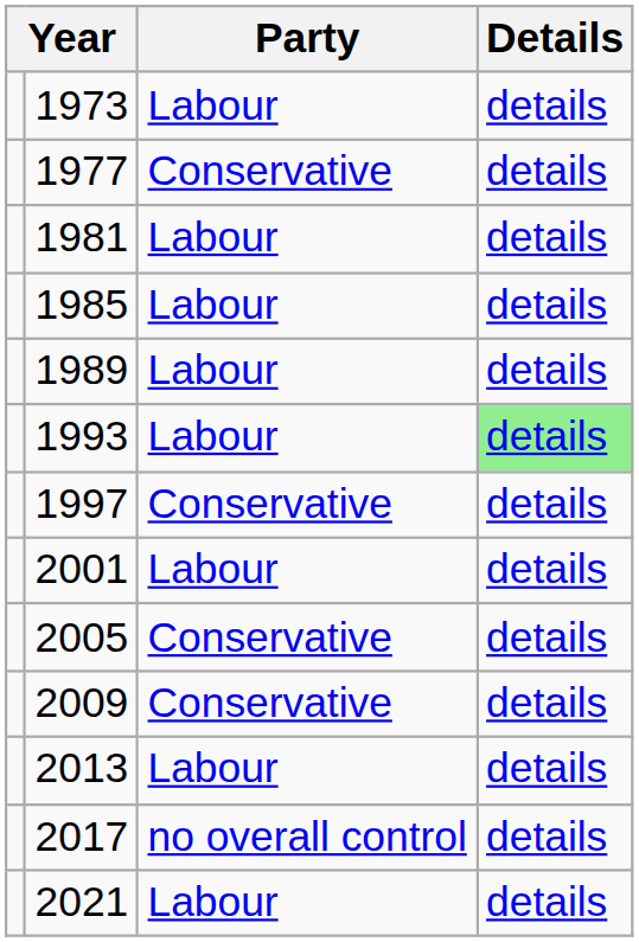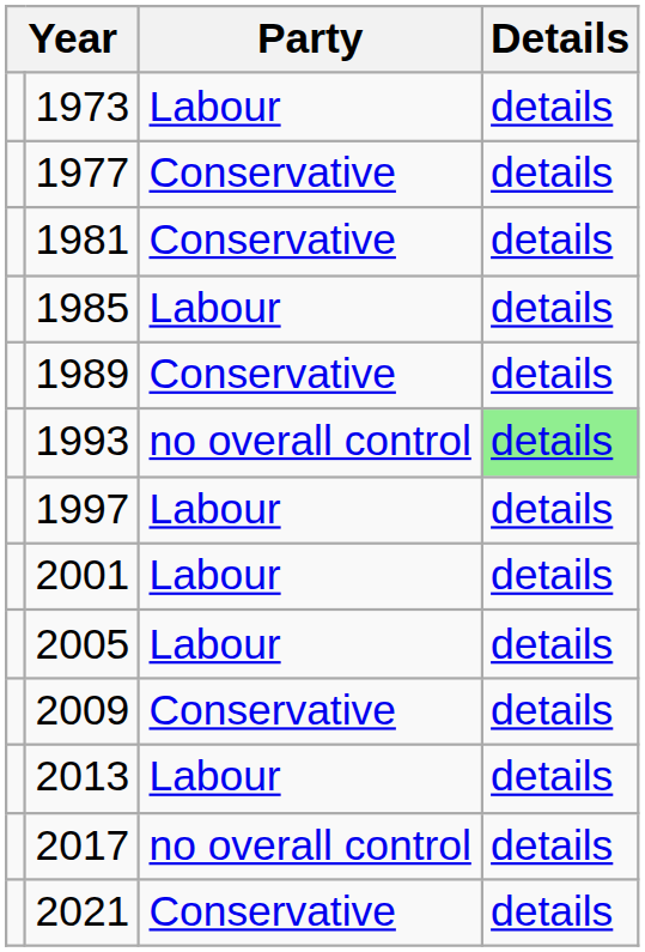 <table class=wikitable>
 <tr>
 <th colspan=2 rowspan=1 align=center valign=top>Year</th>
 <th valign=top>Party</th>
 <th valign=top>Details</th>
 </tr>
 <tr>
 <td bgcolor=></td>
 <td>1973</td>
 <td><a href='#'>Labour</a></td>
 <td><a href='#'>details</a></td>
 </tr>
 <tr>
 <td bgcolor=></td>
 <td>1977</td>
 <td><a href='#'>Conservative</a></td>
 <td><a href='#'>details</a></td>
 </tr>
 <tr>
 <td bgcolor=></td>
 <td>1981</td>
-<td><a href='#'>Labour</a></td>
+<td><a href='#'>Conservative</a></td>
 <td><a href='#'>details</a></td>
 </tr>
 <tr>
 <td bgcolor=></td>
 <td>1985</td>
 <td><a href='#'>Labour</a></td>
 <td><a href='#'>details</a></td>
 </tr>
 <tr>
 <td bgcolor=></td>
 <td>1989</td>
-<td><a href='#'>Labour</a></td>
+<td><a href='#'>Conservative</a></td>
 <td><a href='#'>details</a></td>
 </tr>
 <tr>
 <td bgcolor=></td>
 <td>1993</td>
-<td><a href='#'>Labour</a></td>
+<td><a href='#'>no overall control</a></td>
 <td style="background: lightgreen;"><a href='#'>details</a></td>
 </tr>
 <tr>
 <td bgcolor=></td>
 <td>1997</td>
-<td><a href='#'>Conservative</a></td>
+<td><a href='#'>Labour</a></td>
 <td><a href='#'>details</a></td>
 </tr>
 <tr>
 <td bgcolor=></td>
 <td>2001</td>
 <td><a href='#'>Labour</a></td>
 <td><a href='#'>details</a></td>
 </tr>
 <tr>
 <td bgcolor=></td>
 <td>2005</td>
-<td><a href='#'>Conservative</a></td>
+<td><a href='#'>Labour</a></td>
 <td><a href='#'>details</a></td>
 </tr>
 <tr>
 <td bgcolor=></td>
 <td>2009</td>
 <td><a href='#'>Conservative</a></td>
 <td><a href='#'>details</a></td>
 </tr>
 <tr>
 <td bgcolor=></td>
 <td>2013</td>
 <td><a href='#'>Labour</a></td>
 <td><a href='#'>details</a></td>
 </tr>
 <tr>
 <td bgcolor=></td>
 <td>2017</td>
 <td><a href='#'>no overall control</a></td>
 <td><a href='#'>details</a></td>
 </tr>
 <tr>
 <td bgcolor=></td>
 <td>2021</td>
-<td><a href='#'>Labour</a></td>
+<td><a href='#'>Conservative</a></td>
 <td><a href='#'>details</a></td>
 </tr>
 </table>
